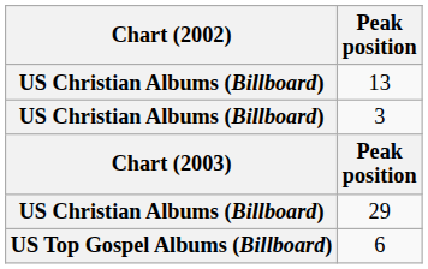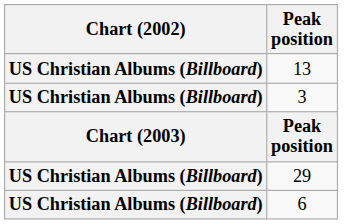 <table class="wikitable sortable plainrowheaders">
 <tr>
 <th scope="col">Chart (2002)</th>
 <th scope="col">Peak<br>position</th>
 </tr>
 <tr>
 <th scope="row">US Christian Albums (<em>Billboard</em>)</th>
 <td align="center">13</td>
 </tr>
 <tr>
 <th scope="row">US Christian Albums (<em>Billboard</em>)</th>
 <td align="center">3</td>
 </tr>
 <tr>
 <th scope="col">Chart (2003)</th>
 <th scope="col">Peak<br>position</th>
 </tr>
 <tr>
 <th scope="row">US Christian Albums (<em>Billboard</em>)</th>
 <td align="center">29</td>
 </tr>
 <tr>
-<th scope="row">US Top Gospel Albums (<em>Billboard</em>)</th>
+<th scope="row">US Christian Albums (<em>Billboard</em>)</th>
 <td align="center">6</td>
 </tr>
 </table>
